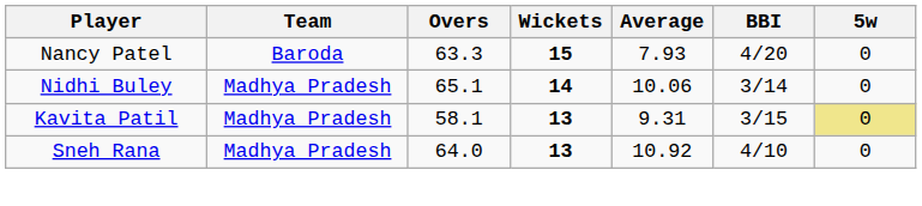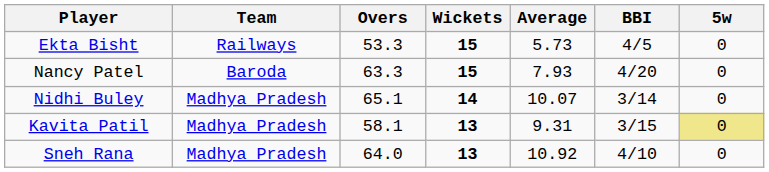 <table class="wikitable" style="text-align:center">
 <tr>
 <th width=125>Player</th>
 <th width=125>Team</th>
 <th width=60>Overs</th>
 <th width=60>Wickets</th>
 <th width=60>Average</th>
 <th width=60>BBI</th>
 <th width=60>5w</th>
+</tr>
+<tr>
+<td><a href='#'>Ekta Bisht</a></td>
+<td><a href='#'>Railways</a></td>
+<td>53.3</td>
+<td><strong>15</strong></td>
+<td>5.73</td>
+<td>4/5</td>
+<td>0</td>
 </tr>
 <tr>
 <td>Nancy Patel</td>
 <td><a href='#'>Baroda</a></td>
 <td>63.3</td>
 <td><strong>15</strong></td>
 <td>7.93</td>
 <td>4/20</td>
 <td>0</td>
 </tr>
 <tr>
 <td><a href='#'>Nidhi Buley</a></td>
 <td><a href='#'>Madhya Pradesh</a></td>
 <td>65.1</td>
 <td><strong>14</strong></td>
-<td>10.06</td>
+<td>10.07</td>
 <td>3/14</td>
 <td>0</td>
 </tr>
 <tr>
 <td><a href='#'>Kavita Patil</a></td>
 <td><a href='#'>Madhya Pradesh</a></td>
 <td>58.1</td>
 <td><strong>13</strong></td>
 <td>9.31</td>
 <td>3/15</td>
 <td style="background: khaki;">0</td>
 </tr>
 <tr>
 <td><a href='#'>Sneh Rana</a></td>
 <td><a href='#'>Madhya Pradesh</a></td>
 <td>64.0</td>
 <td><strong>13</strong></td>
 <td>10.92</td>
 <td>4/10</td>
 <td>0</td>
 </tr>
 </table>
